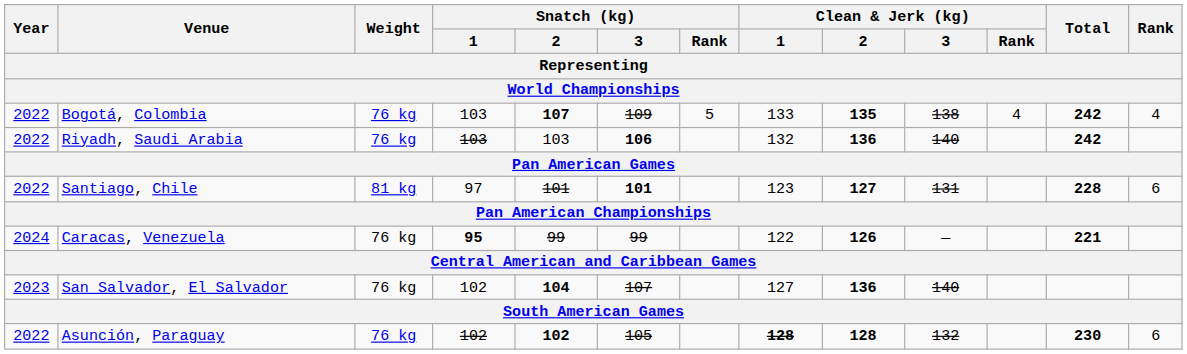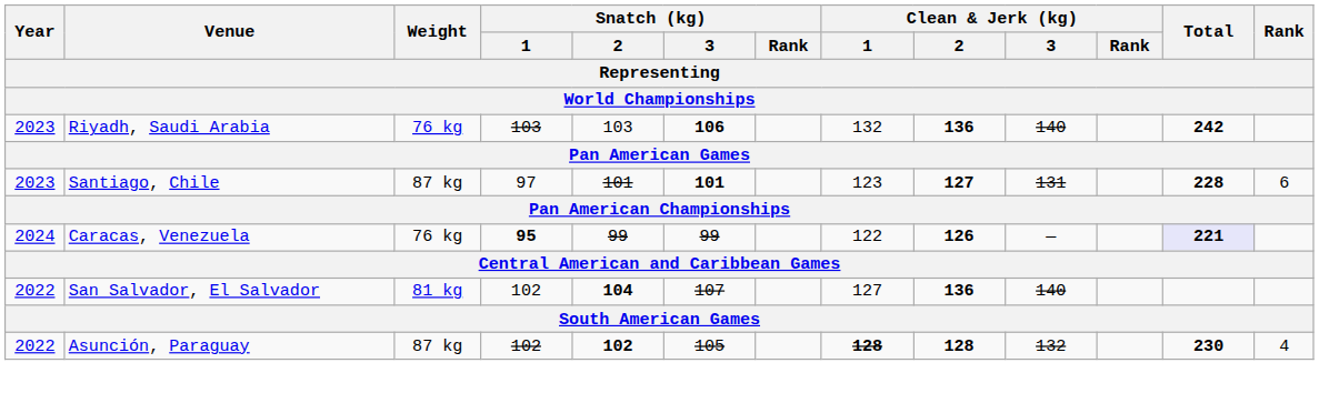 <table class = "wikitable" style="text-align:center;">
 <tr>
 <th rowspan=2 width=40>Year</th>
 <th rowspan=2 width=250>Venue</th>
 <th rowspan=2 width=60>Weight</th>
 <th colspan=4>Snatch (kg)</th>
 <th colspan=4>Clean & Jerk (kg)</th>
 <th rowspan=2 width=65>Total</th>
 <th rowspan=2 width=40>Rank</th>
 </tr>
 <tr>
 <th width=65>1</th>
 <th width=65>2</th>
 <th width=65>3</th>
 <th width=45>Rank</th>
 <th width=65>1</th>
 <th width=65>2</th>
 <th width=65>3</th>
 <th width=45>Rank</th>
 </tr>
 <tr>
 <th colspan=13>Representing </th>
 </tr>
 <tr>
 <th colspan=13><a href='#'>World Championships</a></th>
 </tr>
 <tr>
-<td><a href='#'>2022</a></td>
-<td align=left> <a href='#'>Bogotá</a>, <a href='#'>Colombia</a></td>
-<td><a href='#'>76 kg</a></td>
-<td>103</td>
-<td><strong>107</strong></td>
-<td><s>109</s></td>
-<td>5</td>
-<td>133</td>
-<td><strong>135</strong></td>
-<td><s>138</s></td>
-<td>4</td>
-<td><strong>242</strong></td>
-<td>4</td>
-</tr>
-<tr>
-<td><a href='#'>2022</a></td>
+<td><a href='#'>2023</a></td>
 <td align=left> <a href='#'>Riyadh</a>, <a href='#'>Saudi Arabia</a></td>
 <td><a href='#'>76 kg</a></td>
 <td><s>103</s></td>
 <td>103</td>
 <td><strong>106</strong></td>
 <td></td>
 <td>132</td>
 <td><strong>136</strong></td>
 <td><s>140</s></td>
 <td></td>
 <td><strong>242</strong></td>
 <td></td>
 </tr>
 <tr>
 <th colspan=13><a href='#'>Pan American Games</a></th>
 </tr>
 <tr>
-<td><a href='#'>2022</a></td>
+<td><a href='#'>2023</a></td>
 <td align=left> <a href='#'>Santiago</a>, <a href='#'>Chile</a></td>
-<td><a href='#'>81 kg</a></td>
+<td>87 kg</td>
 <td>97</td>
 <td><s>101</s></td>
 <td><strong>101</strong></td>
 <td></td>
 <td>123</td>
 <td><strong>127</strong></td>
 <td><s>131</s></td>
 <td></td>
 <td><strong>228</strong></td>
 <td>6</td>
 </tr>
 <tr>
 <th colspan=13><a href='#'>Pan American Championships</a></th>
 </tr>
 <tr>
 <td><a href='#'>2024</a></td>
 <td align=left> <a href='#'>Caracas</a>, <a href='#'>Venezuela</a></td>
 <td>76 kg</td>
 <td><strong>95</strong></td>
 <td><s>99</s></td>
 <td><s>99</s></td>
 <td></td>
 <td>122</td>
 <td><strong>126</strong></td>
 <td>—</td>
 <td></td>
-<td><strong>221</strong></td>
+<td style="background: lavender;"><strong>221</strong></td>
 <td></td>
 </tr>
 <tr>
 <th colspan=13><a href='#'>Central American and Caribbean Games</a></th>
 </tr>
 <tr>
-<td><a href='#'>2023</a></td>
+<td><a href='#'>2022</a></td>
 <td align=left> <a href='#'>San Salvador</a>, <a href='#'>El Salvador</a></td>
-<td>76 kg</td>
+<td><a href='#'>81 kg</a></td>
 <td>102</td>
 <td><strong>104</strong></td>
 <td><s>107</s></td>
 <td></td>
 <td>127</td>
 <td><strong>136</strong></td>
 <td><s>140</s></td>
 <td></td>
 <td></td>
 <td></td>
 </tr>
 <tr>
 <th colspan=13><a href='#'>South American Games</a></th>
 </tr>
 <tr>
 <td><a href='#'>2022</a></td>
 <td align=left> <a href='#'>Asunción</a>, <a href='#'>Paraguay</a></td>
-<td><a href='#'>76 kg</a></td>
+<td>87 kg</td>
 <td><s>102</s></td>
 <td><strong>102</strong></td>
 <td><s>105</s></td>
 <td></td>
 <td><strong><s>128</s></strong></td>
 <td><strong>128</strong></td>
 <td><s>132</s></td>
 <td></td>
 <td><strong>230</strong></td>
-<td>6</td>
+<td>4</td>
 </tr>
 </table>
